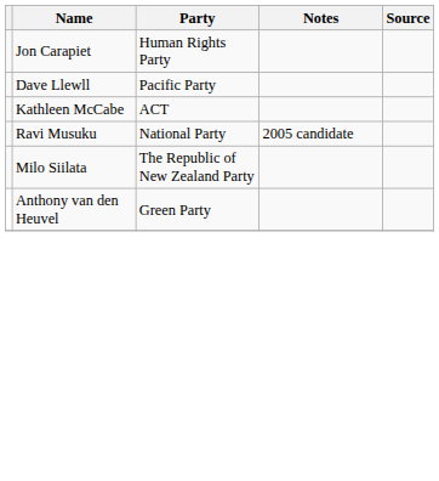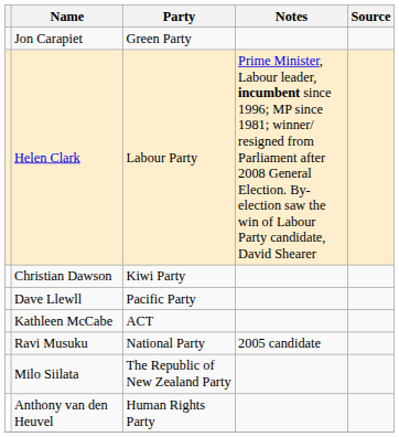 <table class="wikitable" width="70%" style="font-size:95%;">
 <tr>
 <th width=1%></th>
 <th width=30%>Name</th>
 <th width=30%>Party</th>
 <th width=30%>Notes</th>
 <th width=9%>Source</th>
 </tr>
 <tr -->
 <td bgcolor=></td>
 <td>Jon Carapiet</td>
-<td>Human Rights Party</td>
+<td>Green Party</td>
+<td></td>
+<td></td>
+</tr>
+<tr ---- bgcolor=#FFEECC>
+<td bgcolor=></td>
+<td><a href='#'>Helen Clark</a></td>
+<td>Labour Party</td>
+<td><a href='#'>Prime Minister</a>, Labour leader, <strong>incumbent</strong> since 1996; MP since 1981; winner/ resigned from Parliament after 2008 General Election. By- election saw the win of Labour Party candidate, David Shearer</td>
+<td></td>
+</tr>
+<tr -->
+<td bgcolor=></td>
+<td>Christian Dawson</td>
+<td>Kiwi Party</td>
 <td></td>
 <td></td>
 </tr>
 <tr -->
 <td bgcolor=></td>
 <td>Dave Llewll</td>
 <td>Pacific Party</td>
 <td></td>
 <td></td>
 </tr>
 <tr -->
 <td bgcolor=></td>
 <td>Kathleen McCabe</td>
 <td>ACT</td>
 <td></td>
 <td></td>
 </tr>
 <tr -->
 <td bgcolor=></td>
 <td>Ravi Musuku</td>
 <td>National Party</td>
 <td>2005 candidate</td>
 <td></td>
 </tr>
 <tr -->
 <td bgcolor=></td>
 <td>Milo Siilata</td>
 <td>The Republic of New Zealand Party</td>
 <td></td>
 <td></td>
 </tr>
 <tr -->
 <td bgcolor=white></td>
 <td>Anthony van den Heuvel</td>
-<td>Green Party</td>
+<td>Human Rights Party</td>
 <td></td>
 <td></td>
 </tr>
 <tr -->
 </tr>
 </table>
